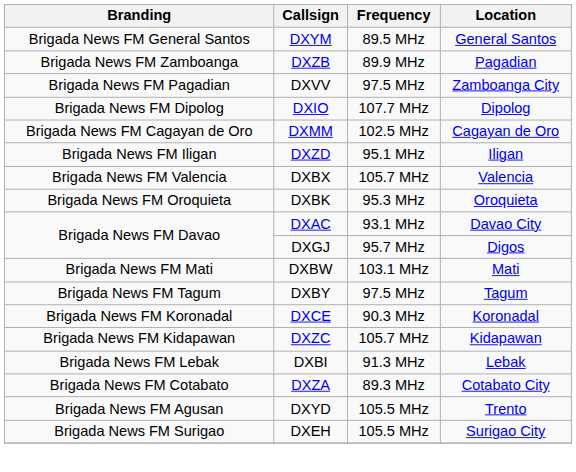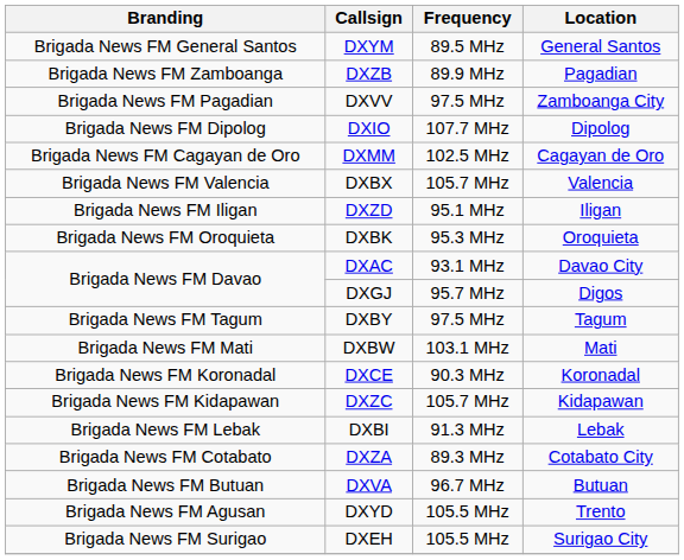 <table class="wikitable sortable" style="width:100%; text-align:center;">
 <tr>
 <th>Branding</th>
 <th>Callsign</th>
 <th>Frequency</th>
 <th>Location</th>
 </tr>
 <tr>
 <td>Brigada News FM General Santos</td>
 <td><a href='#'>DXYM</a></td>
 <td>89.5 MHz</td>
 <td><a href='#'>General Santos</a></td>
 </tr>
 <tr>
 <td>Brigada News FM Zamboanga</td>
 <td><a href='#'>DXZB</a></td>
 <td>89.9 MHz</td>
 <td><a href='#'>Pagadian</a></td>
 </tr>
 <tr>
 <td>Brigada News FM Pagadian</td>
 <td>DXVV</td>
 <td>97.5 MHz</td>
 <td><a href='#'>Zamboanga City</a></td>
 </tr>
 <tr>
 <td>Brigada News FM Dipolog</td>
 <td><a href='#'>DXIO</a></td>
 <td>107.7 MHz</td>
 <td><a href='#'>Dipolog</a></td>
 </tr>
 <tr>
 <td>Brigada News FM Cagayan de Oro</td>
 <td><a href='#'>DXMM</a></td>
 <td>102.5 MHz</td>
 <td><a href='#'>Cagayan de Oro</a></td>
 </tr>
 <tr>
+<td>Brigada News FM Valencia</td>
+<td>DXBX</td>
+<td>105.7 MHz</td>
+<td><a href='#'>Valencia</a></td>
+</tr>
+<tr>
 <td>Brigada News FM Iligan</td>
 <td><a href='#'>DXZD</a></td>
 <td>95.1 MHz</td>
 <td><a href='#'>Iligan</a></td>
-</tr>
-<tr>
-<td>Brigada News FM Valencia</td>
-<td>DXBX</td>
-<td>105.7 MHz</td>
-<td><a href='#'>Valencia</a></td>
 </tr>
 <tr>
 <td>Brigada News FM Oroquieta</td>
 <td>DXBK</td>
 <td>95.3 MHz</td>
 <td><a href='#'>Oroquieta</a></td>
 </tr>
 <tr>
 <td rowspan=2>Brigada News FM Davao</td>
 <td><a href='#'>DXAC</a></td>
 <td>93.1 MHz</td>
 <td rowspan=1><a href='#'>Davao City</a></td>
 </tr>
 <tr>
 <td>DXGJ</td>
 <td>95.7 MHz</td>
 <td><a href='#'>Digos</a></td>
 </tr>
 <tr>
+<td>Brigada News FM Tagum</td>
+<td>DXBY</td>
+<td>97.5 MHz</td>
+<td><a href='#'>Tagum</a></td>
+</tr>
+<tr>
 <td>Brigada News FM Mati</td>
 <td>DXBW</td>
 <td>103.1 MHz</td>
 <td><a href='#'>Mati</a></td>
-</tr>
-<tr>
-<td>Brigada News FM Tagum</td>
-<td>DXBY</td>
-<td>97.5 MHz</td>
-<td><a href='#'>Tagum</a></td>
 </tr>
 <tr>
 <td>Brigada News FM Koronadal</td>
 <td><a href='#'>DXCE</a></td>
 <td>90.3 MHz</td>
 <td><a href='#'>Koronadal</a></td>
 </tr>
 <tr>
 <td>Brigada News FM Kidapawan</td>
 <td><a href='#'>DXZC</a></td>
 <td>105.7 MHz</td>
 <td><a href='#'>Kidapawan</a></td>
 </tr>
 <tr>
 <td>Brigada News FM Lebak</td>
 <td>DXBI</td>
 <td>91.3 MHz</td>
 <td><a href='#'>Lebak</a></td>
 </tr>
 <tr>
 <td>Brigada News FM Cotabato</td>
 <td><a href='#'>DXZA</a></td>
 <td>89.3 MHz</td>
 <td><a href='#'>Cotabato City</a></td>
 </tr>
 <tr>
+<td>Brigada News FM Butuan</td>
+<td><a href='#'>DXVA</a></td>
+<td>96.7 MHz</td>
+<td><a href='#'>Butuan</a></td>
+</tr>
+<tr>
 <td>Brigada News FM Agusan</td>
 <td>DXYD</td>
 <td>105.5 MHz</td>
 <td><a href='#'>Trento</a></td>
 </tr>
 <tr>
 <td>Brigada News FM Surigao</td>
 <td>DXEH</td>
 <td>105.5 MHz</td>
 <td><a href='#'>Surigao City</a></td>
 </tr>
 <tr>
 </tr>
 </table>
